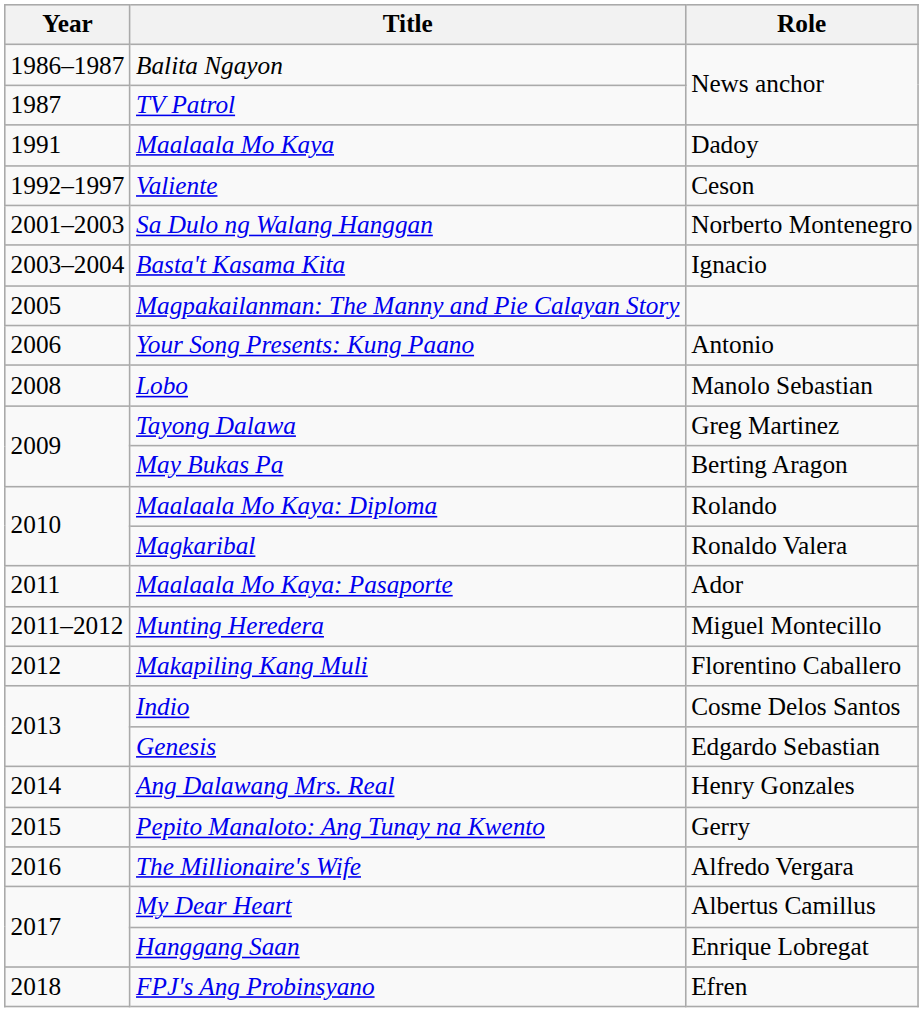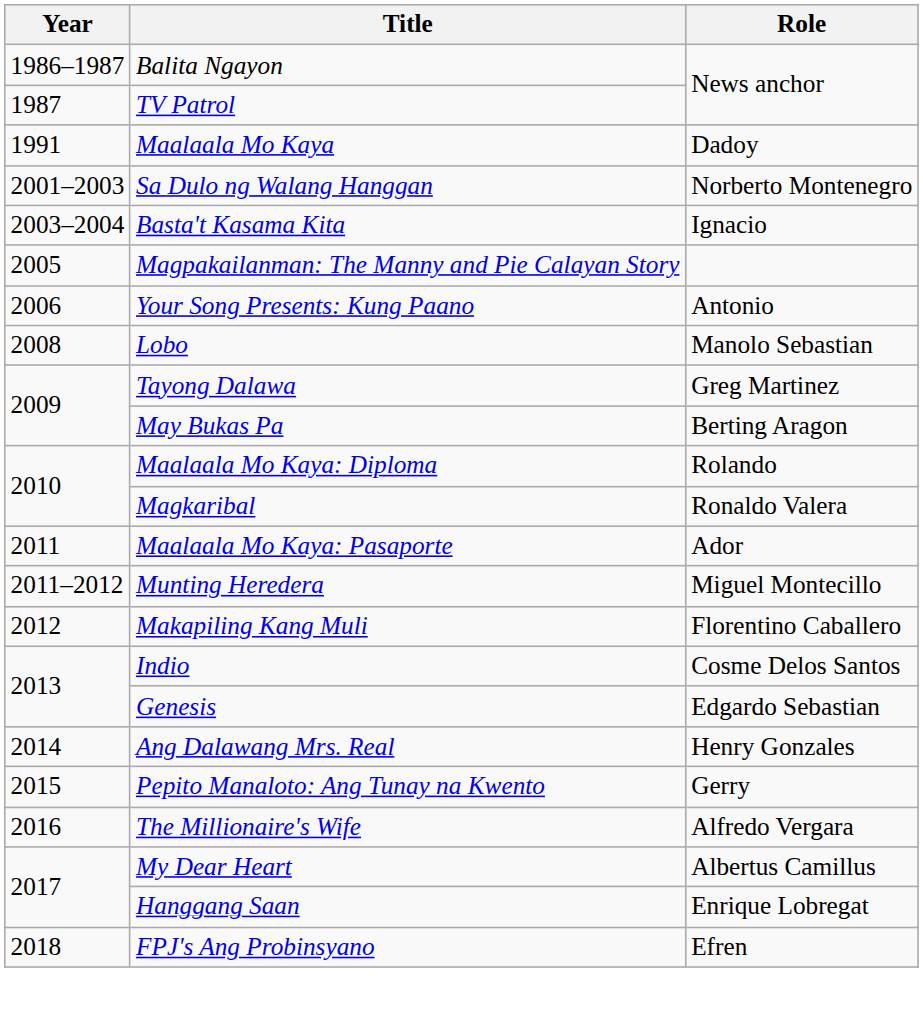 <table class="wikitable sortable">
 <tr>
 <th>Year</th>
 <th>Title</th>
 <th>Role</th>
 </tr>
 <tr>
 <td>1986–1987</td>
 <td><em>Balita Ngayon</em></td>
 <td rowspan="2">News anchor</td>
 </tr>
 <tr>
 <td>1987</td>
 <td><em><a href='#'>TV Patrol</a></em></td>
 </tr>
 <tr>
 <td>1991</td>
 <td><em><a href='#'>Maalaala Mo Kaya</a></em></td>
 <td>Dadoy</td>
-</tr>
-<tr>
-<td>1992–1997</td>
-<td><em><a href='#'>Valiente</a></em></td>
-<td>Ceson</td>
 </tr>
 <tr>
 <td>2001–2003</td>
 <td><em><a href='#'>Sa Dulo ng Walang Hanggan</a></em></td>
 <td>Norberto Montenegro</td>
 </tr>
 <tr>
 <td>2003–2004</td>
 <td><em><a href='#'>Basta't Kasama Kita</a></em></td>
 <td>Ignacio</td>
 </tr>
 <tr>
 <td>2005</td>
 <td><em><a href='#'>Magpakailanman: The Manny and Pie Calayan Story</a></em></td>
 <td></td>
 </tr>
 <tr>
 <td>2006</td>
 <td><a href='#'><em>Your Song Presents: Kung Paano</em></a></td>
 <td>Antonio</td>
 </tr>
 <tr>
 <td>2008</td>
 <td><em><a href='#'>Lobo</a></em></td>
 <td>Manolo Sebastian</td>
 </tr>
 <tr>
 <td rowspan="2">2009</td>
 <td><em><a href='#'>Tayong Dalawa</a></em></td>
 <td>Greg Martinez</td>
 </tr>
 <tr>
 <td><em><a href='#'>May Bukas Pa</a></em></td>
 <td>Berting Aragon</td>
 </tr>
 <tr>
 <td rowspan="2">2010</td>
 <td><em><a href='#'>Maalaala Mo Kaya: Diploma</a></em></td>
 <td>Rolando</td>
 </tr>
 <tr>
 <td><em><a href='#'>Magkaribal</a></em></td>
 <td>Ronaldo Valera</td>
 </tr>
 <tr>
 <td>2011</td>
 <td><em><a href='#'>Maalaala Mo Kaya: Pasaporte</a></em></td>
 <td>Ador</td>
 </tr>
 <tr>
 <td>2011–2012</td>
 <td><em><a href='#'>Munting Heredera</a></em></td>
 <td>Miguel Montecillo</td>
 </tr>
 <tr>
 <td>2012</td>
 <td><em><a href='#'>Makapiling Kang Muli</a></em></td>
 <td>Florentino Caballero</td>
 </tr>
 <tr>
 <td rowspan="2">2013</td>
 <td><em><a href='#'>Indio</a></em></td>
 <td>Cosme Delos Santos</td>
 </tr>
 <tr>
 <td><em><a href='#'>Genesis</a></em></td>
 <td>Edgardo Sebastian</td>
 </tr>
 <tr>
 <td>2014</td>
 <td><em><a href='#'>Ang Dalawang Mrs. Real</a></em></td>
 <td>Henry Gonzales</td>
 </tr>
 <tr>
 <td>2015</td>
 <td><a href='#'><em>Pepito Manaloto: Ang Tunay na Kwento</em></a></td>
 <td>Gerry</td>
 </tr>
 <tr>
 <td>2016</td>
 <td><em><a href='#'>The Millionaire's Wife</a></em></td>
 <td>Alfredo Vergara</td>
 </tr>
 <tr>
 <td rowspan="2">2017</td>
 <td><em><a href='#'>My Dear Heart</a></em></td>
 <td>Albertus Camillus</td>
 </tr>
 <tr>
 <td><em><a href='#'>Hanggang Saan</a></em></td>
 <td>Enrique Lobregat</td>
 </tr>
 <tr>
 <td>2018</td>
 <td><em><a href='#'>FPJ's Ang Probinsyano</a></em></td>
 <td>Efren</td>
 </tr>
 </table>
